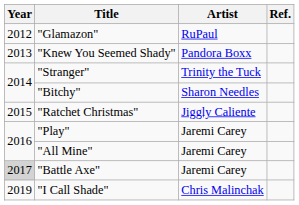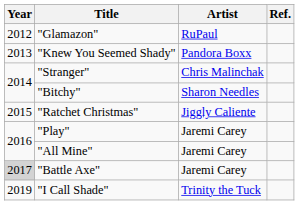 <table class="wikitable">
 <tr>
 <th>Year</th>
 <th>Title</th>
 <th>Artist</th>
 <th>Ref.</th>
 </tr>
 <tr>
 <td>2012</td>
 <td>"Glamazon"</td>
 <td><a href='#'>RuPaul</a></td>
 <td></td>
 </tr>
 <tr>
 <td>2013</td>
 <td>"Knew You Seemed Shady"</td>
 <td><a href='#'>Pandora Boxx</a></td>
 <td></td>
 </tr>
 <tr>
 <td rowspan="2">2014</td>
 <td>"Stranger"</td>
-<td><a href='#'>Trinity the Tuck</a></td>
+<td><a href='#'>Chris Malinchak</a></td>
 <td></td>
 </tr>
 <tr>
 <td>"Bitchy"</td>
 <td><a href='#'>Sharon Needles</a></td>
 <td></td>
 </tr>
 <tr>
 <td>2015</td>
 <td>"Ratchet Christmas"</td>
 <td><a href='#'>Jiggly Caliente</a></td>
 <td></td>
 </tr>
 <tr>
 <td rowspan="2">2016</td>
 <td>"Play"</td>
 <td>Jaremi Carey</td>
 <td></td>
 </tr>
 <tr>
 <td>"All Mine"</td>
 <td>Jaremi Carey</td>
 <td></td>
 </tr>
 <tr>
 <td style="background: lightgrey;">2017</td>
 <td>"Battle Axe"</td>
 <td>Jaremi Carey</td>
 <td></td>
 </tr>
 <tr>
 <td>2019</td>
 <td>"I Call Shade"</td>
-<td><a href='#'>Chris Malinchak</a></td>
+<td><a href='#'>Trinity the Tuck</a></td>
 <td></td>
 </tr>
 </table>
